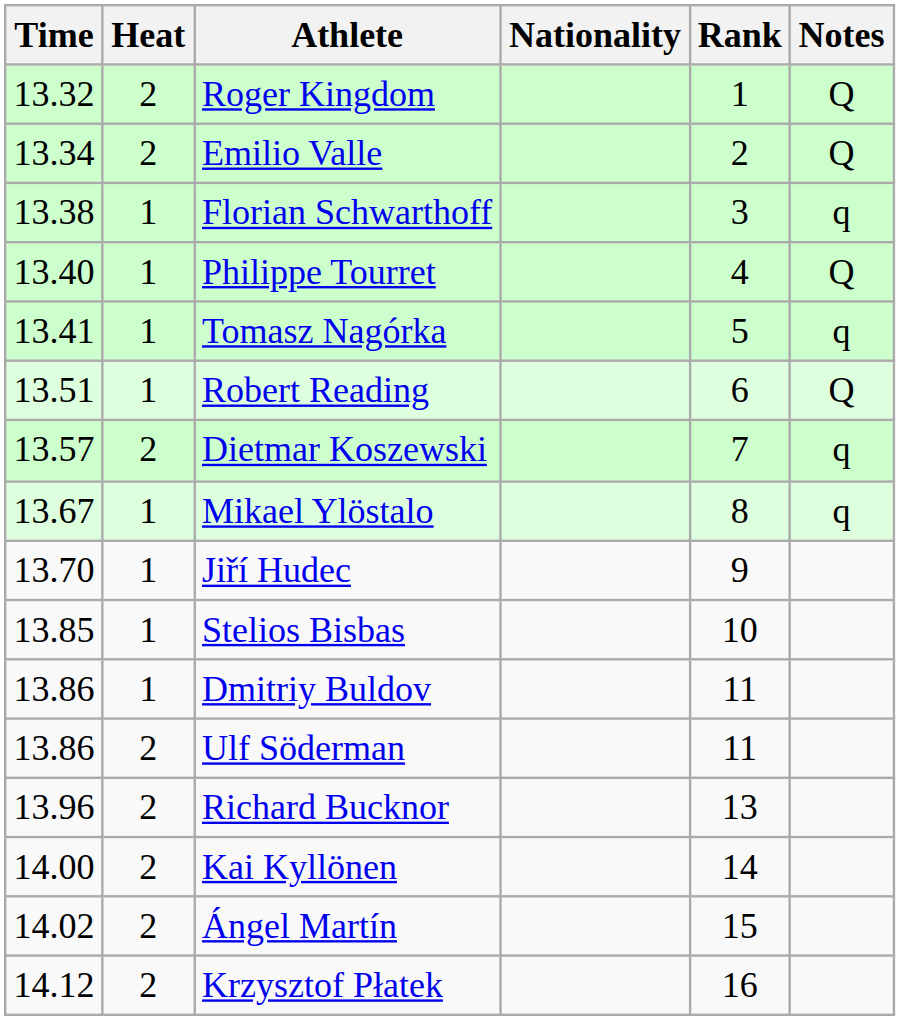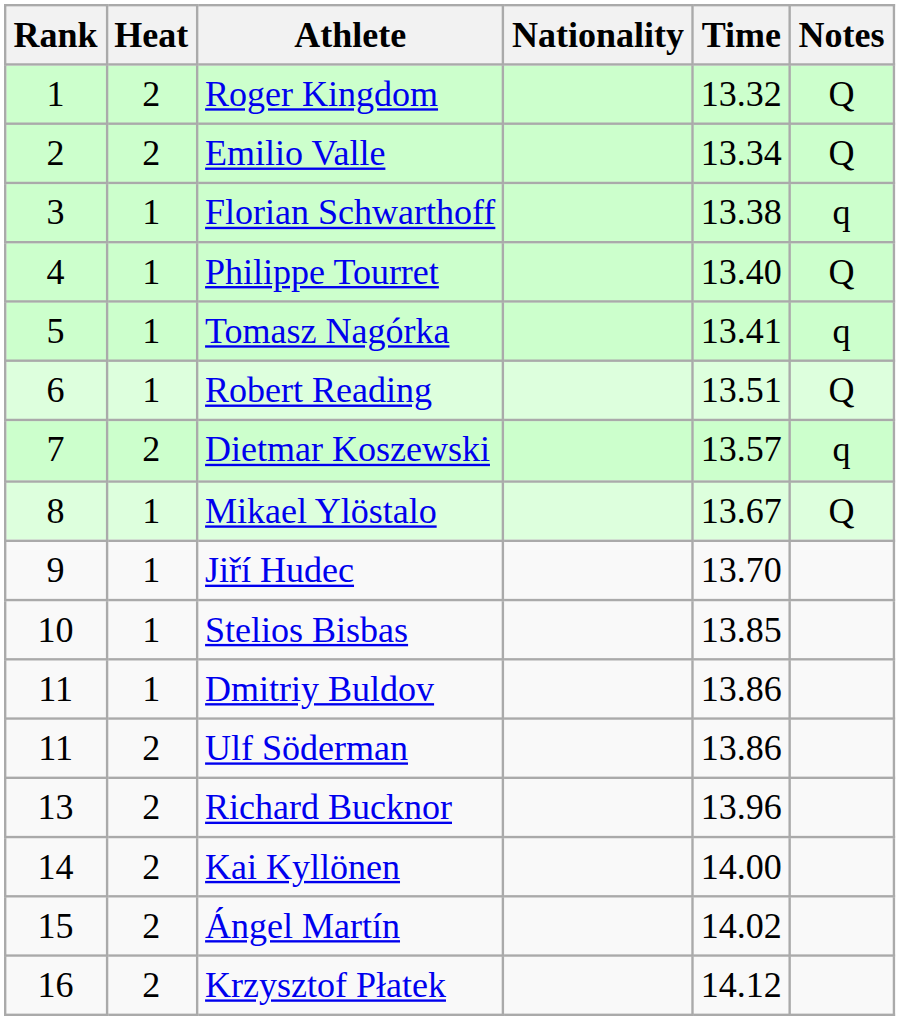 <table class="wikitable sortable" style="text-align:center;font-size:95%">
 <tr>
-<th>Time</th>
+<th>Rank</th>
 <th>Heat</th>
 <th>Athlete</th>
 <th>Nationality</th>
-<th>Rank</th>
+<th>Time</th>
 <th>Notes</th>
 </tr>
 <tr bgcolor=ccffcc>
-<td>13.32</td>
+<td>1</td>
 <td>2</td>
 <td align="left"><a href='#'>Roger Kingdom</a></td>
 <td align=left></td>
-<td>1</td>
+<td>13.32</td>
 <td>Q</td>
 </tr>
 <tr bgcolor=ccffcc>
-<td>13.34</td>
+<td>2</td>
 <td>2</td>
 <td align="left"><a href='#'>Emilio Valle</a></td>
 <td align=left></td>
-<td>2</td>
+<td>13.34</td>
 <td>Q</td>
 </tr>
 <tr bgcolor=ccffcc>
-<td>13.38</td>
+<td>3</td>
 <td>1</td>
 <td align="left"><a href='#'>Florian Schwarthoff</a></td>
 <td align=left></td>
-<td>3</td>
+<td>13.38</td>
 <td>q</td>
 </tr>
 <tr bgcolor=ccffcc>
-<td>13.40</td>
+<td>4</td>
 <td>1</td>
 <td align="left"><a href='#'>Philippe Tourret</a></td>
 <td align=left></td>
-<td>4</td>
+<td>13.40</td>
 <td>Q</td>
 </tr>
 <tr bgcolor=ccffcc>
-<td>13.41</td>
+<td>5</td>
 <td>1</td>
 <td align="left"><a href='#'>Tomasz Nagórka</a></td>
 <td align=left></td>
-<td>5</td>
+<td>13.41</td>
 <td>q</td>
 </tr>
 <tr bgcolor=ddffdd>
-<td>13.51</td>
+<td>6</td>
 <td>1</td>
 <td align="left"><a href='#'>Robert Reading</a></td>
 <td align=left></td>
-<td>6</td>
+<td>13.51</td>
 <td>Q</td>
 </tr>
 <tr bgcolor=ccffcc>
-<td>13.57</td>
+<td>7</td>
 <td>2</td>
 <td align="left"><a href='#'>Dietmar Koszewski</a></td>
 <td align=left></td>
-<td>7</td>
+<td>13.57</td>
 <td>q</td>
 </tr>
 <tr bgcolor=ddffdd>
-<td>13.67</td>
+<td>8</td>
 <td>1</td>
 <td align="left"><a href='#'>Mikael Ylöstalo</a></td>
 <td align=left></td>
-<td>8</td>
-<td>q</td>
+<td>13.67</td>
+<td>Q</td>
 </tr>
 <tr>
-<td>13.70</td>
+<td>9</td>
 <td>1</td>
 <td align="left"><a href='#'>Jiří Hudec</a></td>
 <td align=left></td>
-<td>9</td>
+<td>13.70</td>
 <td></td>
 </tr>
 <tr>
-<td>13.85</td>
+<td>10</td>
 <td>1</td>
 <td align="left"><a href='#'>Stelios Bisbas</a></td>
 <td align=left></td>
-<td>10</td>
+<td>13.85</td>
 <td></td>
 </tr>
 <tr>
-<td>13.86</td>
+<td>11</td>
 <td>1</td>
 <td align="left"><a href='#'>Dmitriy Buldov</a></td>
 <td align=left></td>
-<td>11</td>
+<td>13.86</td>
 <td></td>
 </tr>
 <tr>
-<td>13.86</td>
+<td>11</td>
 <td>2</td>
 <td align="left"><a href='#'>Ulf Söderman</a></td>
 <td align=left></td>
-<td>11</td>
+<td>13.86</td>
 <td></td>
 </tr>
 <tr>
-<td>13.96</td>
+<td>13</td>
 <td>2</td>
 <td align="left"><a href='#'>Richard Bucknor</a></td>
 <td align=left></td>
-<td>13</td>
+<td>13.96</td>
 <td></td>
 </tr>
 <tr>
-<td>14.00</td>
+<td>14</td>
 <td>2</td>
 <td align="left"><a href='#'>Kai Kyllönen</a></td>
 <td align=left></td>
-<td>14</td>
+<td>14.00</td>
 <td></td>
 </tr>
 <tr>
-<td>14.02</td>
+<td>15</td>
 <td>2</td>
 <td align="left"><a href='#'>Ángel Martín</a></td>
 <td align=left></td>
-<td>15</td>
+<td>14.02</td>
 <td></td>
 </tr>
 <tr>
-<td>14.12</td>
+<td>16</td>
 <td>2</td>
 <td align="left"><a href='#'>Krzysztof Płatek</a></td>
 <td align=left></td>
-<td>16</td>
+<td>14.12</td>
 <td></td>
 </tr>
 </table>
